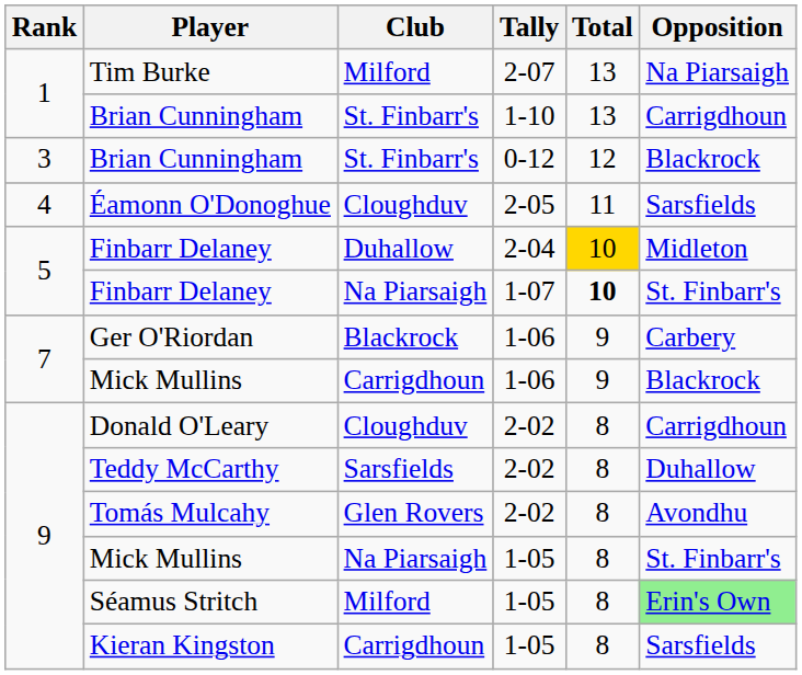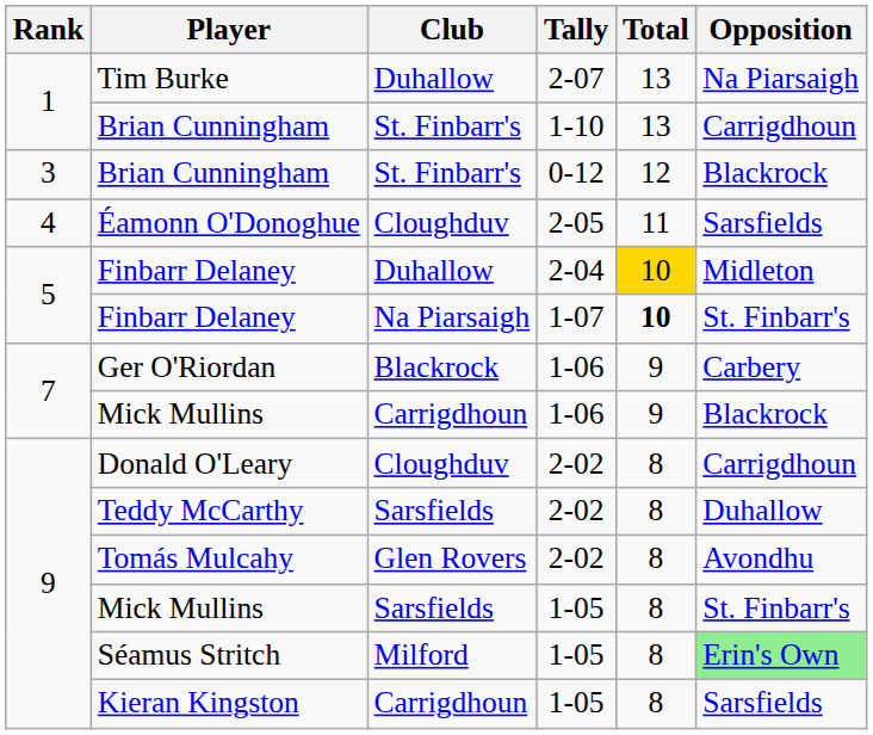 <table class="wikitable">
 <tr>
 <th>Rank</th>
 <th>Player</th>
 <th>Club</th>
 <th>Tally</th>
 <th>Total</th>
 <th>Opposition</th>
 </tr>
 <tr>
 <td rowspan="2" style="text-align:center;">1</td>
 <td>Tim Burke</td>
-<td><a href='#'>Milford</a></td>
+<td><a href='#'>Duhallow</a></td>
 <td align=center>2-07</td>
 <td align=center>13</td>
 <td><a href='#'>Na Piarsaigh</a></td>
 </tr>
 <tr>
 <td><a href='#'>Brian Cunningham</a></td>
 <td><a href='#'>St. Finbarr's</a></td>
 <td align=center>1-10</td>
 <td align=center>13</td>
 <td><a href='#'>Carrigdhoun</a></td>
 </tr>
 <tr>
 <td rowspan="1" style="text-align:center;">3</td>
 <td><a href='#'>Brian Cunningham</a></td>
 <td><a href='#'>St. Finbarr's</a></td>
 <td align=center>0-12</td>
 <td align=center>12</td>
 <td><a href='#'>Blackrock</a></td>
 </tr>
 <tr>
 <td rowspan="1" style="text-align:center;">4</td>
 <td><a href='#'>Éamonn O'Donoghue</a></td>
 <td><a href='#'>Cloughduv</a></td>
 <td align=center>2-05</td>
 <td align=center>11</td>
 <td><a href='#'>Sarsfields</a></td>
 </tr>
 <tr>
 <td rowspan="2" style="text-align:center;">5</td>
 <td><a href='#'>Finbarr Delaney</a></td>
 <td><a href='#'>Duhallow</a></td>
 <td align=center>2-04</td>
 <td align=center style="background: gold;">10</td>
 <td><a href='#'>Midleton</a></td>
 </tr>
 <tr>
 <td><a href='#'>Finbarr Delaney</a></td>
 <td><a href='#'>Na Piarsaigh</a></td>
 <td align=center>1-07</td>
 <td align=center><strong>10</strong></td>
 <td><a href='#'>St. Finbarr's</a></td>
 </tr>
 <tr>
 <td rowspan="2" style="text-align:center;">7</td>
 <td>Ger O'Riordan</td>
 <td><a href='#'>Blackrock</a></td>
 <td align=center>1-06</td>
 <td align=center>9</td>
 <td><a href='#'>Carbery</a></td>
 </tr>
 <tr>
 <td>Mick Mullins</td>
 <td><a href='#'>Carrigdhoun</a></td>
 <td align=center>1-06</td>
 <td align=center>9</td>
 <td><a href='#'>Blackrock</a></td>
 </tr>
 <tr>
 <td rowspan="6" style="text-align:center;">9</td>
 <td>Donald O'Leary</td>
 <td><a href='#'>Cloughduv</a></td>
 <td align=center>2-02</td>
 <td align=center>8</td>
 <td><a href='#'>Carrigdhoun</a></td>
 </tr>
 <tr>
 <td><a href='#'>Teddy McCarthy</a></td>
 <td><a href='#'>Sarsfields</a></td>
 <td align=center>2-02</td>
 <td align=center>8</td>
 <td><a href='#'>Duhallow</a></td>
 </tr>
 <tr>
 <td><a href='#'>Tomás Mulcahy</a></td>
 <td><a href='#'>Glen Rovers</a></td>
 <td align=center>2-02</td>
 <td align=center>8</td>
 <td><a href='#'>Avondhu</a></td>
 </tr>
 <tr>
 <td>Mick Mullins</td>
-<td><a href='#'>Na Piarsaigh</a></td>
+<td><a href='#'>Sarsfields</a></td>
 <td align=center>1-05</td>
 <td align=center>8</td>
 <td><a href='#'>St. Finbarr's</a></td>
 </tr>
 <tr>
 <td>Séamus Stritch</td>
 <td><a href='#'>Milford</a></td>
 <td align=center>1-05</td>
 <td align=center>8</td>
 <td style="background: lightgreen;"><a href='#'>Erin's Own</a></td>
 </tr>
 <tr>
 <td><a href='#'>Kieran Kingston</a></td>
 <td><a href='#'>Carrigdhoun</a></td>
 <td align=center>1-05</td>
 <td align=center>8</td>
 <td><a href='#'>Sarsfields</a></td>
 </tr>
 </table>
